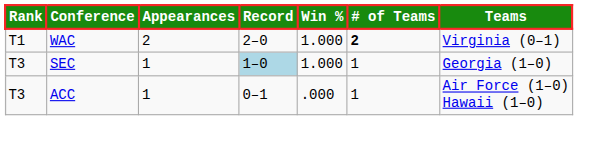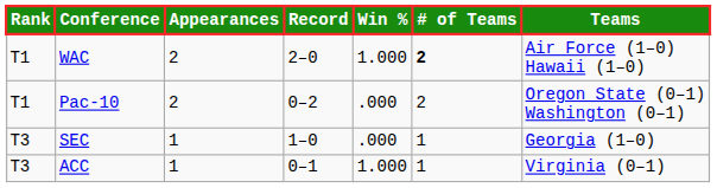 <table class="wikitable">
 <tr>
 <th style="background:#188A0E; color:#FFFFFF; border: 2px solid #F82627;">Rank</th>
 <th style="background:#188A0E; color:#FFFFFF; border: 2px solid #F82627;">Conference</th>
 <th style="background:#188A0E; color:#FFFFFF; border: 2px solid #F82627;">Appearances</th>
 <th style="background:#188A0E; color:#FFFFFF; border: 2px solid #F82627;">Record</th>
 <th style="background:#188A0E; color:#FFFFFF; border: 2px solid #F82627;">Win %</th>
 <th style="background:#188A0E; color:#FFFFFF; border: 2px solid #F82627;"># of Teams</th>
 <th style="background:#188A0E; color:#FFFFFF; border: 2px solid #F82627;">Teams</th>
 </tr>
 <tr>
 <td>T1</td>
 <td><a href='#'>WAC</a></td>
 <td>2</td>
 <td>2–0</td>
 <td>1.000</td>
 <td><strong>2</strong></td>
-<td><a href='#'>Virginia</a> (0–1)</td>
+<td><a href='#'>Air Force</a> (1–0)<br><a href='#'>Hawaii</a> (1–0)</td>
+</tr>
+<tr>
+<td>T1</td>
+<td><a href='#'>Pac-10</a></td>
+<td>2</td>
+<td>0–2</td>
+<td>.000</td>
+<td>2</td>
+<td><a href='#'>Oregon State</a> (0–1)<br><a href='#'>Washington</a> (0–1)</td>
 </tr>
 <tr>
 <td>T3</td>
 <td><a href='#'>SEC</a></td>
 <td>1</td>
-<td style="background: lightblue;">1–0</td>
-<td>1.000</td>
+<td>1–0</td>
+<td>.000</td>
 <td>1</td>
 <td><a href='#'>Georgia</a> (1–0)</td>
 </tr>
 <tr>
 <td>T3</td>
 <td><a href='#'>ACC</a></td>
 <td>1</td>
 <td>0–1</td>
-<td>.000</td>
+<td>1.000</td>
 <td>1</td>
-<td><a href='#'>Air Force</a> (1–0)<br><a href='#'>Hawaii</a> (1–0)</td>
+<td><a href='#'>Virginia</a> (0–1)</td>
 </tr>
 </table>
